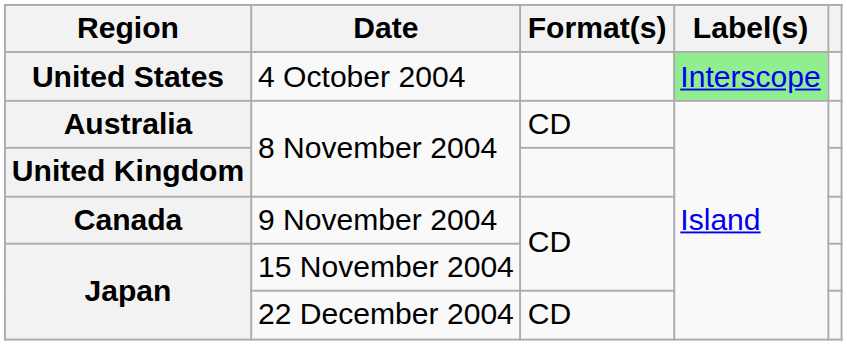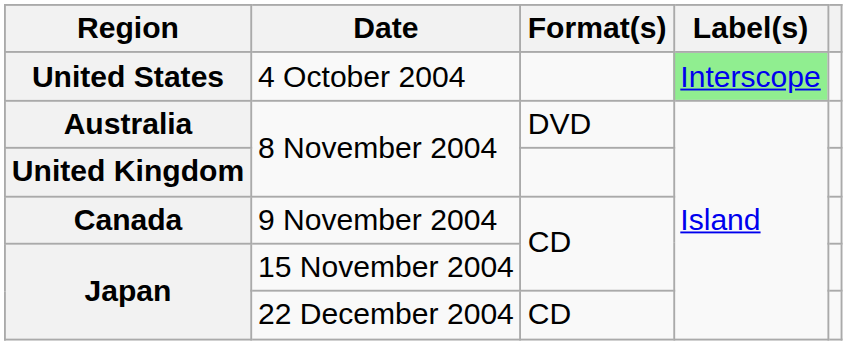 <table class="wikitable plainrowheaders">
 <tr>
 <th scope="col">Region</th>
 <th scope="col">Date</th>
 <th scope="col">Format(s)</th>
 <th scope="col">Label(s)</th>
 <th scope="col"></th>
 </tr>
 <tr>
 <th scope="row">United States</th>
 <td>4 October 2004</td>
 <td></td>
 <td style="background: lightgreen;"><a href='#'>Interscope</a></td>
 <td></td>
 </tr>
 <tr>
 <th scope="row">Australia</th>
 <td rowspan="2">8 November 2004</td>
-<td>CD</td>
+<td>DVD</td>
 <td rowspan="5"><a href='#'>Island</a></td>
 <td></td>
 </tr>
 <tr>
 <th scope="row">United Kingdom</th>
 <td></td>
 <td></td>
 </tr>
 <tr>
 <th scope="row">Canada</th>
 <td>9 November 2004</td>
 <td rowspan="2">CD</td>
 <td></td>
 </tr>
 <tr>
 <th scope="row" rowspan="2">Japan</th>
 <td>15 November 2004</td>
 <td></td>
 </tr>
 <tr>
 <td>22 December 2004</td>
 <td>CD</td>
 <td></td>
 </tr>
 </table>
